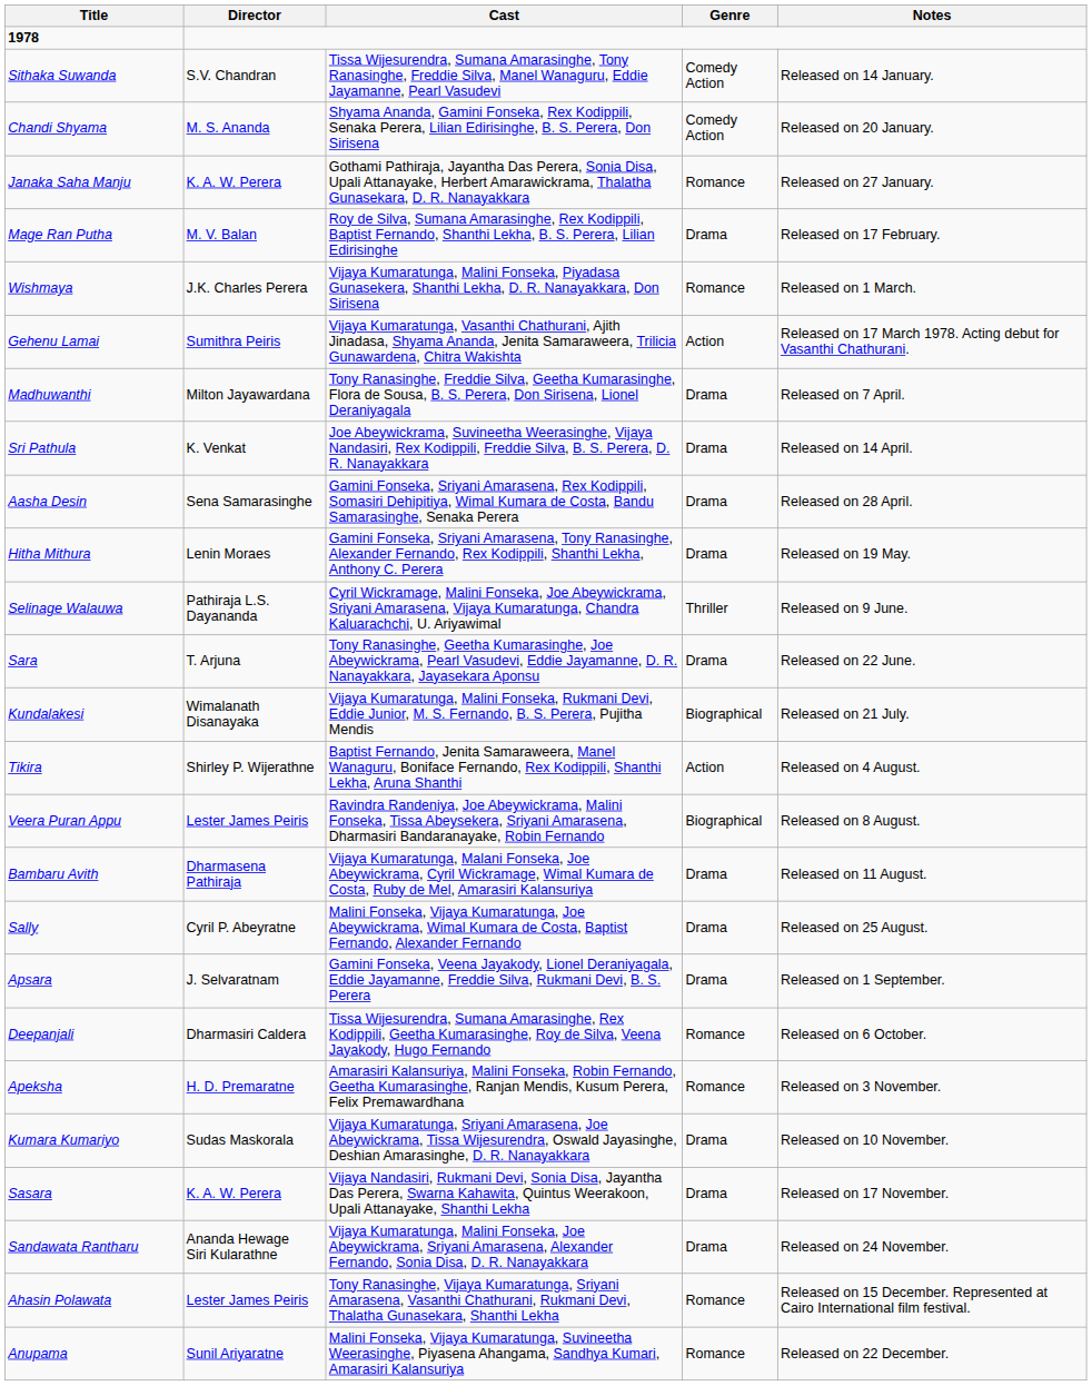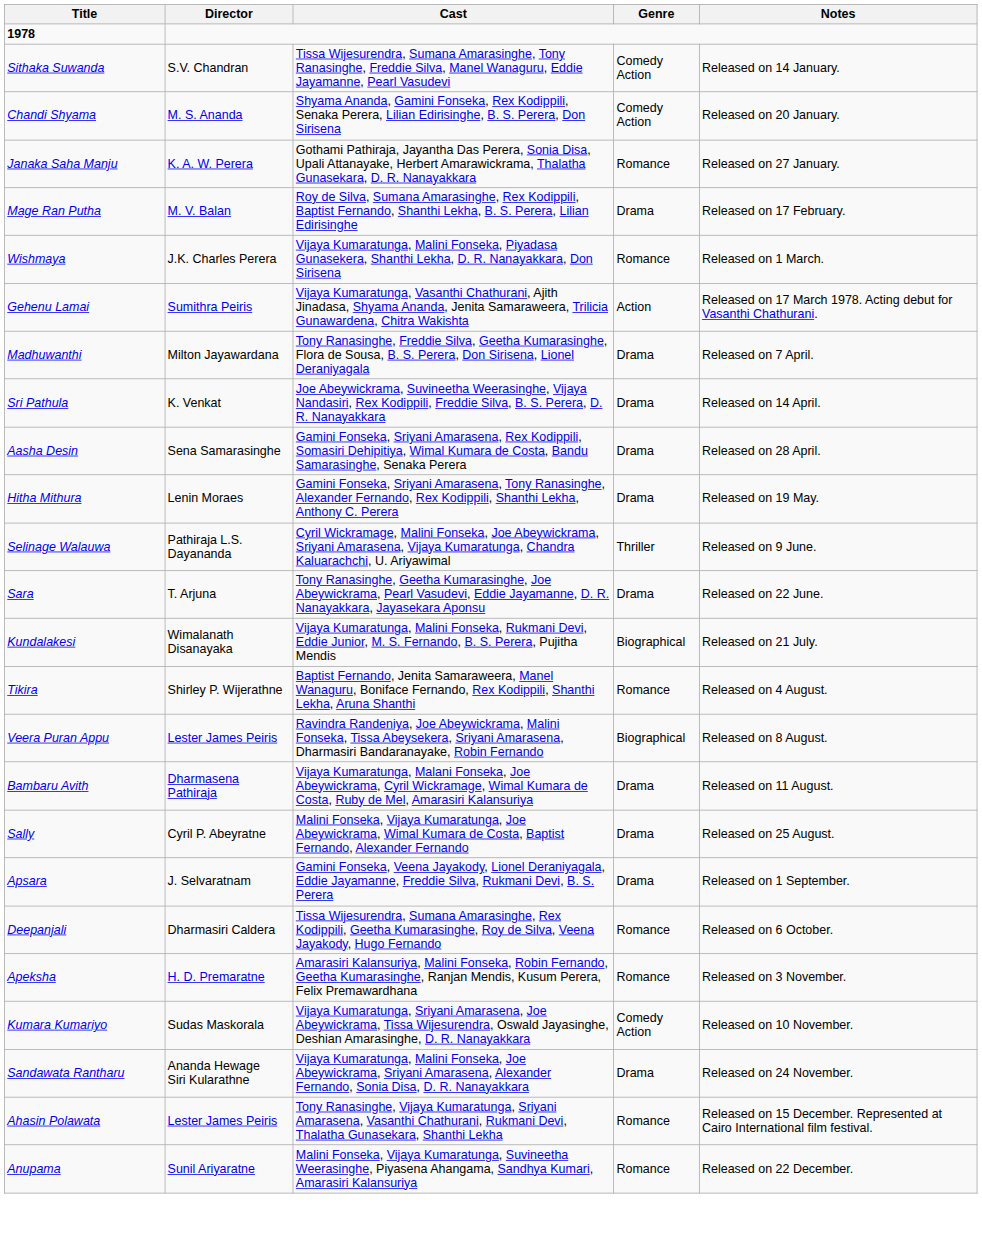 <table class="wikitable">
 <tr>
 <th width=15%>Title</th>
 <th width=12%>Director</th>
 <th width=30%>Cast</th>
 <th width=8%>Genre</th>
 <th width=26%>Notes</th>
 </tr>
 <tr>
 <td><strong>1978</strong></td>
 </tr>
 <tr>
 <td><em><a href='#'>Sithaka Suwanda</a></em></td>
 <td>S.V. Chandran</td>
 <td><a href='#'>Tissa Wijesurendra</a>, <a href='#'>Sumana Amarasinghe</a>, <a href='#'>Tony Ranasinghe</a>, <a href='#'>Freddie Silva</a>, <a href='#'>Manel Wanaguru</a>, <a href='#'>Eddie Jayamanne</a>, <a href='#'>Pearl Vasudevi</a></td>
 <td>Comedy Action</td>
 <td>Released on 14 January.</td>
 </tr>
 <tr>
 <td><em><a href='#'>Chandi Shyama</a></em></td>
 <td><a href='#'>M. S. Ananda</a></td>
 <td><a href='#'>Shyama Ananda</a>, <a href='#'>Gamini Fonseka</a>, <a href='#'>Rex Kodippili</a>, Senaka Perera, <a href='#'>Lilian Edirisinghe</a>, <a href='#'>B. S. Perera</a>, <a href='#'>Don Sirisena</a></td>
 <td>Comedy Action</td>
 <td>Released on 20 January.</td>
 </tr>
 <tr>
 <td><em><a href='#'>Janaka Saha Manju</a></em></td>
 <td><a href='#'>K. A. W. Perera</a></td>
 <td>Gothami Pathiraja, Jayantha Das Perera, <a href='#'>Sonia Disa</a>, Upali Attanayake, Herbert Amarawickrama, <a href='#'>Thalatha Gunasekara</a>, <a href='#'>D. R. Nanayakkara</a></td>
 <td>Romance</td>
 <td>Released on 27 January.</td>
 </tr>
 <tr>
 <td><em><a href='#'>Mage Ran Putha</a></em></td>
 <td><a href='#'>M. V. Balan</a></td>
 <td><a href='#'>Roy de Silva</a>, <a href='#'>Sumana Amarasinghe</a>, <a href='#'>Rex Kodippili</a>, <a href='#'>Baptist Fernando</a>, <a href='#'>Shanthi Lekha</a>, <a href='#'>B. S. Perera</a>, <a href='#'>Lilian Edirisinghe</a></td>
 <td>Drama</td>
 <td>Released on 17 February.</td>
 </tr>
 <tr>
 <td><em><a href='#'>Wishmaya</a></em></td>
 <td>J.K. Charles Perera</td>
 <td><a href='#'>Vijaya Kumaratunga</a>, <a href='#'>Malini Fonseka</a>, <a href='#'>Piyadasa Gunasekera</a>, <a href='#'>Shanthi Lekha</a>, <a href='#'>D. R. Nanayakkara</a>, <a href='#'>Don Sirisena</a></td>
 <td>Romance</td>
 <td>Released on 1 March.</td>
 </tr>
 <tr>
 <td><em><a href='#'>Gehenu Lamai</a></em></td>
 <td><a href='#'>Sumithra Peiris</a></td>
 <td><a href='#'>Vijaya Kumaratunga</a>, <a href='#'>Vasanthi Chathurani</a>, Ajith Jinadasa, <a href='#'>Shyama Ananda</a>, Jenita Samaraweera, <a href='#'>Trilicia Gunawardena</a>, <a href='#'>Chitra Wakishta</a></td>
 <td>Action</td>
 <td>Released on 17 March 1978. Acting debut for <a href='#'>Vasanthi Chathurani</a>.</td>
 </tr>
 <tr>
 <td><em><a href='#'>Madhuwanthi</a></em></td>
 <td>Milton Jayawardana</td>
 <td><a href='#'>Tony Ranasinghe</a>, <a href='#'>Freddie Silva</a>, <a href='#'>Geetha Kumarasinghe</a>, Flora de Sousa, <a href='#'>B. S. Perera</a>, <a href='#'>Don Sirisena</a>, <a href='#'>Lionel Deraniyagala</a></td>
 <td>Drama</td>
 <td>Released on 7 April.</td>
 </tr>
 <tr>
 <td><em><a href='#'>Sri Pathula</a></em></td>
 <td>K. Venkat</td>
 <td><a href='#'>Joe Abeywickrama</a>, <a href='#'>Suvineetha Weerasinghe</a>, <a href='#'>Vijaya Nandasiri</a>, <a href='#'>Rex Kodippili</a>, <a href='#'>Freddie Silva</a>, <a href='#'>B. S. Perera</a>, <a href='#'>D. R. Nanayakkara</a></td>
 <td>Drama</td>
 <td>Released on 14 April.</td>
 </tr>
 <tr>
 <td><em><a href='#'>Aasha Desin</a></em></td>
 <td>Sena Samarasinghe</td>
 <td><a href='#'>Gamini Fonseka</a>, <a href='#'>Sriyani Amarasena</a>, <a href='#'>Rex Kodippili</a>, <a href='#'>Somasiri Dehipitiya</a>, <a href='#'>Wimal Kumara de Costa</a>, <a href='#'>Bandu Samarasinghe</a>, Senaka Perera</td>
 <td>Drama</td>
 <td>Released on 28 April.</td>
 </tr>
 <tr>
 <td><em><a href='#'>Hitha Mithura</a></em></td>
 <td>Lenin Moraes</td>
 <td><a href='#'>Gamini Fonseka</a>, <a href='#'>Sriyani Amarasena</a>, <a href='#'>Tony Ranasinghe</a>, <a href='#'>Alexander Fernando</a>, <a href='#'>Rex Kodippili</a>, <a href='#'>Shanthi Lekha</a>, <a href='#'>Anthony C. Perera</a></td>
 <td>Drama</td>
 <td>Released on 19 May.</td>
 </tr>
 <tr>
 <td><em><a href='#'>Selinage Walauwa</a></em></td>
 <td>Pathiraja L.S. Dayananda</td>
 <td><a href='#'>Cyril Wickramage</a>, <a href='#'>Malini Fonseka</a>, <a href='#'>Joe Abeywickrama</a>, <a href='#'>Sriyani Amarasena</a>, <a href='#'>Vijaya Kumaratunga</a>, <a href='#'>Chandra Kaluarachchi</a>, U. Ariyawimal</td>
 <td>Thriller</td>
 <td>Released on 9 June.</td>
 </tr>
 <tr>
 <td><em><a href='#'>Sara</a></em></td>
 <td>T. Arjuna</td>
 <td><a href='#'>Tony Ranasinghe</a>, <a href='#'>Geetha Kumarasinghe</a>, <a href='#'>Joe Abeywickrama</a>, <a href='#'>Pearl Vasudevi</a>, <a href='#'>Eddie Jayamanne</a>, <a href='#'>D. R. Nanayakkara</a>, <a href='#'>Jayasekara Aponsu</a></td>
 <td>Drama</td>
 <td>Released on 22 June.</td>
 </tr>
 <tr>
 <td><em><a href='#'>Kundalakesi</a></em></td>
 <td>Wimalanath Disanayaka</td>
 <td><a href='#'>Vijaya Kumaratunga</a>, <a href='#'>Malini Fonseka</a>, <a href='#'>Rukmani Devi</a>, <a href='#'>Eddie Junior</a>, <a href='#'>M. S. Fernando</a>, <a href='#'>B. S. Perera</a>, Pujitha Mendis</td>
 <td>Biographical</td>
 <td>Released on 21 July.</td>
 </tr>
 <tr>
 <td><em><a href='#'>Tikira</a></em></td>
 <td>Shirley P. Wijerathne</td>
 <td><a href='#'>Baptist Fernando</a>, Jenita Samaraweera, <a href='#'>Manel Wanaguru</a>, Boniface Fernando, <a href='#'>Rex Kodippili</a>, <a href='#'>Shanthi Lekha</a>, <a href='#'>Aruna Shanthi</a></td>
-<td>Action</td>
+<td>Romance</td>
 <td>Released on 4 August.</td>
 </tr>
 <tr>
 <td><em><a href='#'>Veera Puran Appu</a></em></td>
 <td><a href='#'>Lester James Peiris</a></td>
 <td><a href='#'>Ravindra Randeniya</a>, <a href='#'>Joe Abeywickrama</a>, <a href='#'>Malini Fonseka</a>, <a href='#'>Tissa Abeysekera</a>, <a href='#'>Sriyani Amarasena</a>, Dharmasiri Bandaranayake, <a href='#'>Robin Fernando</a></td>
 <td>Biographical</td>
 <td>Released on 8 August.</td>
 </tr>
 <tr>
 <td><em><a href='#'>Bambaru Avith</a></em></td>
 <td><a href='#'>Dharmasena Pathiraja</a></td>
 <td><a href='#'>Vijaya Kumaratunga</a>, <a href='#'>Malani Fonseka</a>, <a href='#'>Joe Abeywickrama</a>, <a href='#'>Cyril Wickramage</a>, <a href='#'>Wimal Kumara de Costa</a>, <a href='#'>Ruby de Mel</a>, <a href='#'>Amarasiri Kalansuriya</a></td>
 <td>Drama</td>
 <td>Released on 11 August.</td>
 </tr>
 <tr>
 <td><em><a href='#'>Sally</a></em></td>
 <td>Cyril P. Abeyratne</td>
 <td><a href='#'>Malini Fonseka</a>, <a href='#'>Vijaya Kumaratunga</a>, <a href='#'>Joe Abeywickrama</a>, <a href='#'>Wimal Kumara de Costa</a>, <a href='#'>Baptist Fernando</a>, <a href='#'>Alexander Fernando</a></td>
 <td>Drama</td>
 <td>Released on 25 August.</td>
 </tr>
 <tr>
 <td><em><a href='#'>Apsara</a></em></td>
 <td>J. Selvaratnam</td>
 <td><a href='#'>Gamini Fonseka</a>, <a href='#'>Veena Jayakody</a>, <a href='#'>Lionel Deraniyagala</a>, <a href='#'>Eddie Jayamanne</a>, <a href='#'>Freddie Silva</a>, <a href='#'>Rukmani Devi</a>, <a href='#'>B. S. Perera</a></td>
 <td>Drama</td>
 <td>Released on 1 September.</td>
 </tr>
 <tr>
 <td><em><a href='#'>Deepanjali</a></em></td>
 <td>Dharmasiri Caldera</td>
 <td><a href='#'>Tissa Wijesurendra</a>, <a href='#'>Sumana Amarasinghe</a>, <a href='#'>Rex Kodippili</a>, <a href='#'>Geetha Kumarasinghe</a>, <a href='#'>Roy de Silva</a>, <a href='#'>Veena Jayakody</a>, <a href='#'>Hugo Fernando</a></td>
 <td>Romance</td>
 <td>Released on 6 October.</td>
 </tr>
 <tr>
 <td><em><a href='#'>Apeksha</a></em></td>
 <td><a href='#'>H. D. Premaratne</a></td>
 <td><a href='#'>Amarasiri Kalansuriya</a>, <a href='#'>Malini Fonseka</a>, <a href='#'>Robin Fernando</a>, <a href='#'>Geetha Kumarasinghe</a>, Ranjan Mendis, Kusum Perera, Felix Premawardhana</td>
 <td>Romance</td>
 <td>Released on 3 November.</td>
 </tr>
 <tr>
 <td><em><a href='#'>Kumara Kumariyo</a></em></td>
 <td>Sudas Maskorala</td>
 <td><a href='#'>Vijaya Kumaratunga</a>, <a href='#'>Sriyani Amarasena</a>, <a href='#'>Joe Abeywickrama</a>, <a href='#'>Tissa Wijesurendra</a>, Oswald Jayasinghe, Deshian Amarasinghe, <a href='#'>D. R. Nanayakkara</a></td>
-<td>Drama</td>
+<td>Comedy Action</td>
 <td>Released on 10 November.</td>
-</tr>
-<tr>
-<td><em><a href='#'>Sasara</a></em></td>
-<td><a href='#'>K. A. W. Perera</a></td>
-<td><a href='#'>Vijaya Nandasiri</a>, <a href='#'>Rukmani Devi</a>, <a href='#'>Sonia Disa</a>, Jayantha Das Perera, <a href='#'>Swarna Kahawita</a>, Quintus Weerakoon, Upali Attanayake, <a href='#'>Shanthi Lekha</a></td>
-<td>Drama</td>
-<td>Released on 17 November.</td>
 </tr>
 <tr>
 <td><em><a href='#'>Sandawata Rantharu</a></em></td>
 <td>Ananda Hewage<br> Siri Kularathne</td>
 <td><a href='#'>Vijaya Kumaratunga</a>, <a href='#'>Malini Fonseka</a>, <a href='#'>Joe Abeywickrama</a>, <a href='#'>Sriyani Amarasena</a>, <a href='#'>Alexander Fernando</a>, <a href='#'>Sonia Disa</a>, <a href='#'>D. R. Nanayakkara</a></td>
 <td>Drama</td>
 <td>Released on 24 November.</td>
 </tr>
 <tr>
 <td><em><a href='#'>Ahasin Polawata</a></em></td>
 <td><a href='#'>Lester James Peiris</a></td>
 <td><a href='#'>Tony Ranasinghe</a>, <a href='#'>Vijaya Kumaratunga</a>, <a href='#'>Sriyani Amarasena</a>, <a href='#'>Vasanthi Chathurani</a>, <a href='#'>Rukmani Devi</a>, <a href='#'>Thalatha Gunasekara</a>, <a href='#'>Shanthi Lekha</a></td>
 <td>Romance</td>
 <td>Released on 15 December. Represented at Cairo International film festival.</td>
 </tr>
 <tr>
 <td><em><a href='#'>Anupama</a></em></td>
 <td><a href='#'>Sunil Ariyaratne</a></td>
 <td><a href='#'>Malini Fonseka</a>, <a href='#'>Vijaya Kumaratunga</a>, <a href='#'>Suvineetha Weerasinghe</a>, Piyasena Ahangama, <a href='#'>Sandhya Kumari</a>, <a href='#'>Amarasiri Kalansuriya</a></td>
 <td>Romance</td>
 <td>Released on 22 December.</td>
 </tr>
 </table>
